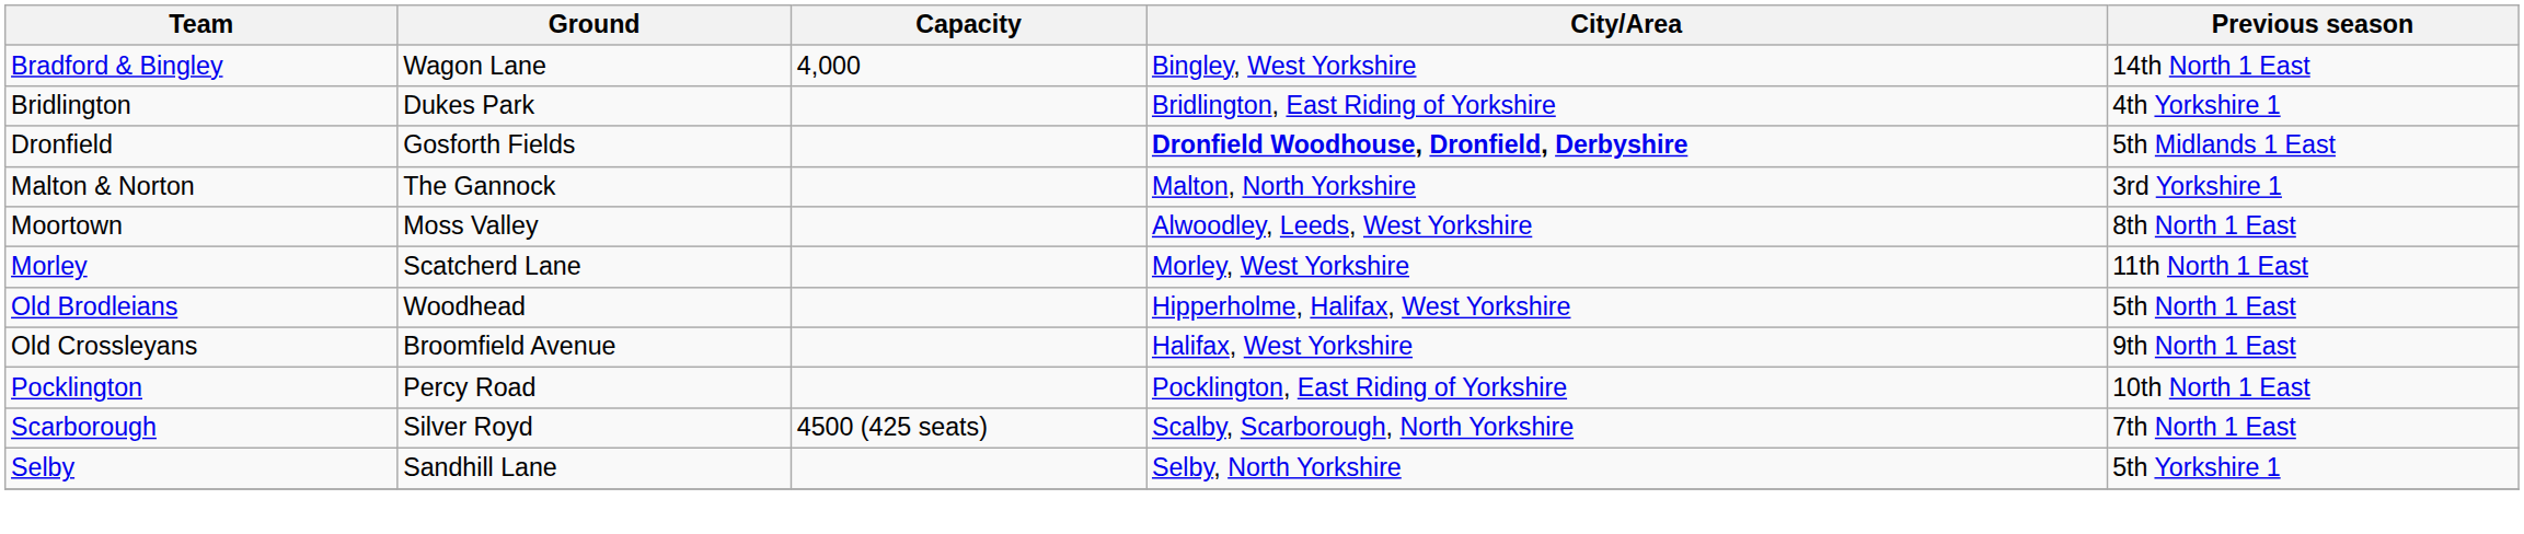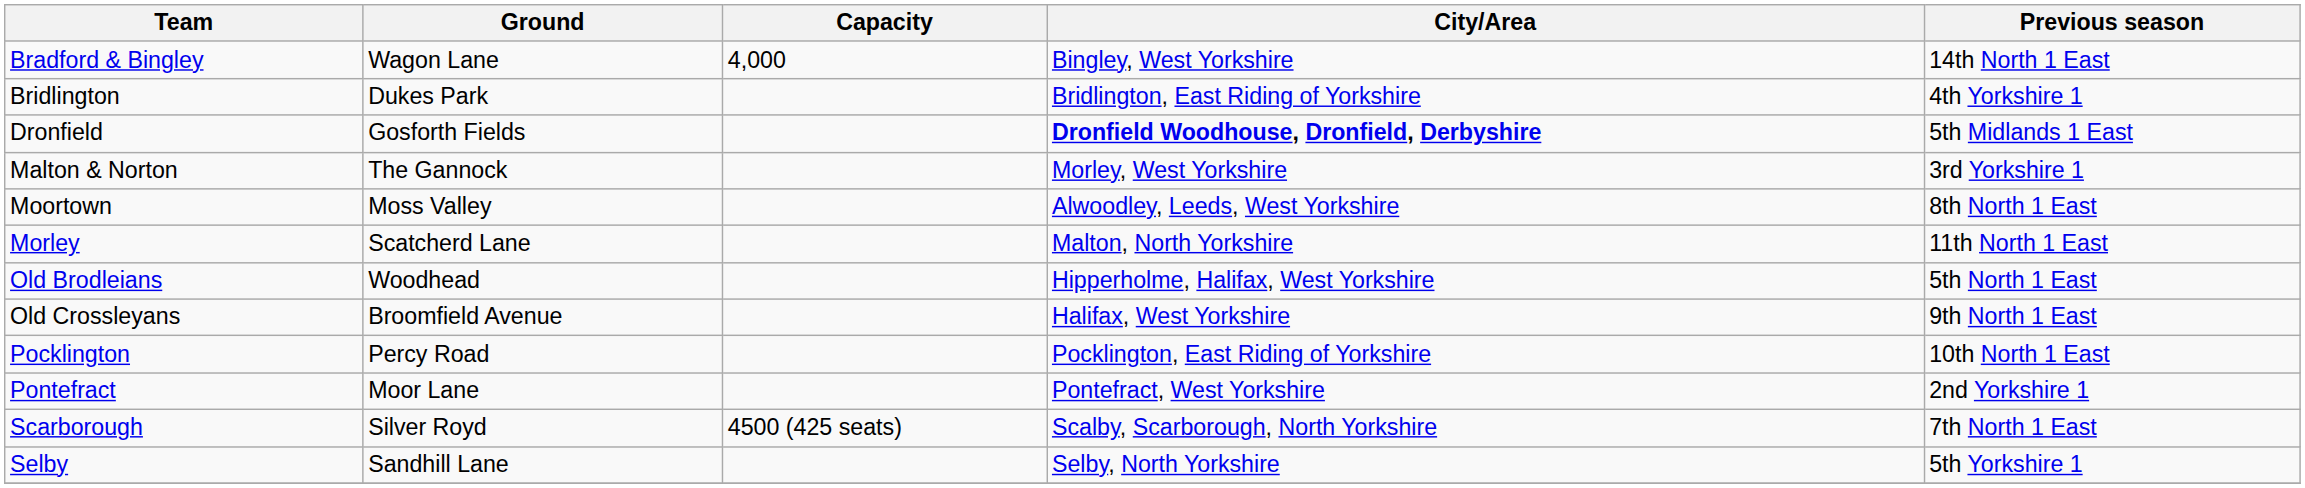 <table class="wikitable sortable" width=100%>
 <tr>
 <th>Team</th>
 <th>Ground</th>
 <th>Capacity</th>
 <th>City/Area</th>
 <th>Previous season</th>
 </tr>
 <tr>
 <td><a href='#'>Bradford & Bingley</a></td>
 <td>Wagon Lane</td>
 <td>4,000</td>
 <td><a href='#'>Bingley</a>, <a href='#'>West Yorkshire</a></td>
 <td>14th <a href='#'>North 1 East</a></td>
 </tr>
 <tr>
 <td>Bridlington</td>
 <td>Dukes Park</td>
 <td></td>
 <td><a href='#'>Bridlington</a>, <a href='#'>East Riding of Yorkshire</a></td>
 <td>4th <a href='#'>Yorkshire 1</a></td>
 </tr>
 <tr>
 <td>Dronfield</td>
 <td>Gosforth Fields</td>
 <td></td>
 <td><strong><a href='#'>Dronfield Woodhouse</a>, <a href='#'>Dronfield</a>, <a href='#'>Derbyshire</a></strong></td>
 <td>5th <a href='#'>Midlands 1 East</a></td>
 </tr>
 <tr>
 <td>Malton & Norton</td>
 <td>The Gannock</td>
 <td></td>
-<td><a href='#'>Malton</a>, <a href='#'>North Yorkshire</a></td>
+<td><a href='#'>Morley</a>, <a href='#'>West Yorkshire</a></td>
 <td>3rd <a href='#'>Yorkshire 1</a></td>
 </tr>
 <tr>
 <td>Moortown</td>
 <td>Moss Valley</td>
 <td></td>
 <td><a href='#'>Alwoodley</a>, <a href='#'>Leeds</a>, <a href='#'>West Yorkshire</a></td>
 <td>8th <a href='#'>North 1 East</a></td>
 </tr>
 <tr>
 <td><a href='#'>Morley</a></td>
 <td>Scatcherd Lane</td>
 <td></td>
-<td><a href='#'>Morley</a>, <a href='#'>West Yorkshire</a></td>
+<td><a href='#'>Malton</a>, <a href='#'>North Yorkshire</a></td>
 <td>11th <a href='#'>North 1 East</a></td>
 </tr>
 <tr>
 <td><a href='#'>Old Brodleians</a></td>
 <td>Woodhead</td>
 <td></td>
 <td><a href='#'>Hipperholme</a>, <a href='#'>Halifax</a>, <a href='#'>West Yorkshire</a></td>
 <td>5th <a href='#'>North 1 East</a></td>
 </tr>
 <tr>
 <td>Old Crossleyans</td>
 <td>Broomfield Avenue</td>
 <td></td>
 <td><a href='#'>Halifax</a>, <a href='#'>West Yorkshire</a></td>
 <td>9th <a href='#'>North 1 East</a></td>
 </tr>
 <tr>
 <td><a href='#'>Pocklington</a></td>
 <td>Percy Road</td>
 <td></td>
 <td><a href='#'>Pocklington</a>, <a href='#'>East Riding of Yorkshire</a></td>
 <td>10th <a href='#'>North 1 East</a></td>
 </tr>
 <tr>
+<td><a href='#'>Pontefract</a></td>
+<td>Moor Lane</td>
+<td></td>
+<td><a href='#'>Pontefract</a>, <a href='#'>West Yorkshire</a></td>
+<td>2nd <a href='#'>Yorkshire 1</a></td>
+</tr>
+<tr>
 <td><a href='#'>Scarborough</a></td>
 <td>Silver Royd</td>
 <td>4500 (425 seats)</td>
 <td><a href='#'>Scalby</a>, <a href='#'>Scarborough</a>, <a href='#'>North Yorkshire</a></td>
 <td>7th <a href='#'>North 1 East</a></td>
 </tr>
 <tr>
 <td><a href='#'>Selby</a></td>
 <td>Sandhill Lane</td>
 <td></td>
 <td><a href='#'>Selby</a>, <a href='#'>North Yorkshire</a></td>
 <td>5th <a href='#'>Yorkshire 1</a></td>
 </tr>
 <tr>
 </tr>
 </table>
